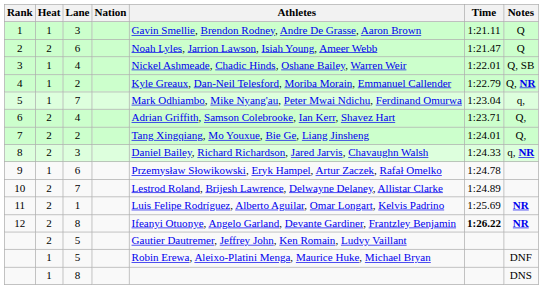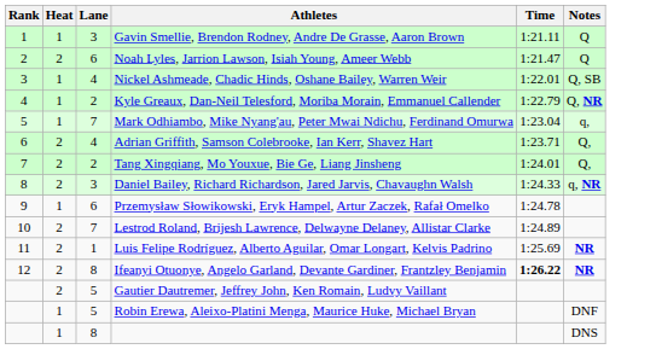 <table class="wikitable sortable" style="text-align:center">
 <tr>
 <th>Rank</th>
 <th>Heat</th>
 <th>Lane</th>
-<th>Nation</th>
 <th>Athletes</th>
 <th>Time</th>
 <th>Notes</th>
 </tr>
 <tr bgcolor=ccffcc>
 <td>1</td>
 <td>1</td>
 <td>3</td>
-<td align=left></td>
 <td align=left><a href='#'>Gavin Smellie</a>, <a href='#'>Brendon Rodney</a>, <a href='#'>Andre De Grasse</a>, <a href='#'>Aaron Brown</a></td>
 <td>1:21.11</td>
 <td>Q</td>
 </tr>
 <tr bgcolor=ccffcc>
 <td>2</td>
 <td>2</td>
 <td>6</td>
-<td align=left></td>
 <td align=left><a href='#'>Noah Lyles</a>, <a href='#'>Jarrion Lawson</a>, <a href='#'>Isiah Young</a>, <a href='#'>Ameer Webb</a></td>
 <td>1:21.47</td>
 <td>Q</td>
 </tr>
 <tr bgcolor=ccffcc>
 <td>3</td>
 <td>1</td>
 <td>4</td>
-<td align=left></td>
 <td align=left><a href='#'>Nickel Ashmeade</a>, <a href='#'>Chadic Hinds</a>, <a href='#'>Oshane Bailey</a>, <a href='#'>Warren Weir</a></td>
 <td>1:22.01</td>
 <td>Q, SB</td>
 </tr>
 <tr bgcolor=ccffcc>
 <td>4</td>
 <td>1</td>
 <td>2</td>
-<td align=left></td>
 <td align=left><a href='#'>Kyle Greaux</a>, <a href='#'>Dan-Neil Telesford</a>, <a href='#'>Moriba Morain</a>, <a href='#'>Emmanuel Callender</a></td>
 <td>1:22.79</td>
 <td>Q, <strong><a href='#'>NR</a></strong></td>
 </tr>
 <tr bgcolor=ddffdd>
 <td>5</td>
 <td>1</td>
 <td>7</td>
-<td align=left></td>
 <td align=left><a href='#'>Mark Odhiambo</a>, <a href='#'>Mike Nyang'au</a>, <a href='#'>Peter Mwai Ndichu</a>, <a href='#'>Ferdinand Omurwa</a></td>
 <td>1:23.04</td>
 <td>q, <strong></strong></td>
 </tr>
 <tr bgcolor=ccffcc>
 <td>6</td>
 <td>2</td>
 <td>4</td>
-<td align=left></td>
 <td align=left><a href='#'>Adrian Griffith</a>, <a href='#'>Samson Colebrooke</a>, <a href='#'>Ian Kerr</a>, <a href='#'>Shavez Hart</a></td>
 <td>1:23.71</td>
 <td>Q, <strong></strong></td>
 </tr>
 <tr bgcolor=ccffcc>
 <td>7</td>
 <td>2</td>
 <td>2</td>
-<td align=left></td>
 <td align=left><a href='#'>Tang Xingqiang</a>, <a href='#'>Mo Youxue</a>, <a href='#'>Bie Ge</a>, <a href='#'>Liang Jinsheng</a></td>
 <td>1:24.01</td>
 <td>Q, <strong></strong></td>
 </tr>
 <tr bgcolor=ddffdd>
 <td>8</td>
 <td>2</td>
 <td>3</td>
-<td align=left></td>
 <td align=left><a href='#'>Daniel Bailey</a>, <a href='#'>Richard Richardson</a>, <a href='#'>Jared Jarvis</a>, <a href='#'>Chavaughn Walsh</a></td>
 <td>1:24.33</td>
 <td>q, <strong><a href='#'>NR</a></strong></td>
 </tr>
 <tr>
 <td>9</td>
 <td>1</td>
 <td>6</td>
-<td align=left></td>
 <td align=left><a href='#'>Przemysław Słowikowski</a>, <a href='#'>Eryk Hampel</a>, <a href='#'>Artur Zaczek</a>, <a href='#'>Rafał Omelko</a></td>
 <td>1:24.78</td>
 <td><strong></strong></td>
 </tr>
 <tr>
 <td>10</td>
 <td>2</td>
 <td>7</td>
-<td align=left></td>
 <td align=left><a href='#'>Lestrod Roland</a>, <a href='#'>Brijesh Lawrence</a>, <a href='#'>Delwayne Delaney</a>, <a href='#'>Allistar Clarke</a></td>
 <td>1:24.89</td>
 <td><strong></strong></td>
 </tr>
 <tr>
 <td>11</td>
 <td>2</td>
 <td>1</td>
-<td align=left></td>
 <td align=left><a href='#'>Luis Felipe Rodríguez</a>, <a href='#'>Alberto Aguilar</a>, <a href='#'>Omar Longart</a>, <a href='#'>Kelvis Padrino</a></td>
 <td>1:25.69</td>
 <td><strong><a href='#'>NR</a></strong></td>
 </tr>
 <tr>
 <td>12</td>
 <td>2</td>
 <td>8</td>
-<td align=left></td>
 <td align=left><a href='#'>Ifeanyi Otuonye</a>, <a href='#'>Angelo Garland</a>, <a href='#'>Devante Gardiner</a>, <a href='#'>Frantzley Benjamin</a></td>
 <td><strong>1:26.22</strong></td>
 <td><strong><a href='#'>NR</a></strong></td>
 </tr>
 <tr>
 <td></td>
 <td>2</td>
 <td>5</td>
-<td align=left></td>
 <td align=left><a href='#'>Gautier Dautremer</a>, <a href='#'>Jeffrey John</a>, <a href='#'>Ken Romain</a>, <a href='#'>Ludvy Vaillant</a></td>
 <td></td>
 <td></td>
 </tr>
 <tr>
 <td></td>
 <td>1</td>
 <td>5</td>
-<td align=left></td>
 <td align=left><a href='#'>Robin Erewa</a>, <a href='#'>Aleixo-Platini Menga</a>, <a href='#'>Maurice Huke</a>, <a href='#'>Michael Bryan</a></td>
 <td></td>
 <td>DNF</td>
 </tr>
 <tr>
 <td></td>
 <td>1</td>
 <td>8</td>
 <td align=left></td>
-<td align=left></td>
 <td></td>
 <td>DNS</td>
 </tr>
 </table>
